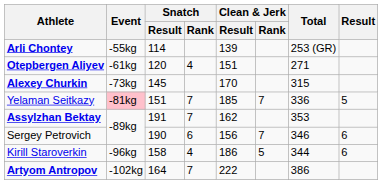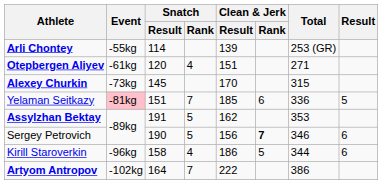 <table class="wikitable">
 <tr>
 <th rowspan="2">Athlete</th>
 <th rowspan="2">Event</th>
 <th colspan="2">Snatch</th>
 <th colspan="2">Clean & Jerk</th>
 <th rowspan="2">Total</th>
 <th rowspan="2">Result</th>
 </tr>
 <tr>
 <th>Result</th>
 <th>Rank</th>
 <th>Result</th>
 <th>Rank</th>
 </tr>
 <tr>
 <td><strong><a href='#'>Arli Chontey</a></strong></td>
 <td>-55kg</td>
 <td>114</td>
 <td></td>
 <td>139</td>
 <td></td>
 <td>253 (GR)</td>
 <td></td>
 </tr>
 <tr>
 <td><strong><a href='#'>Otepbergen Aliyev</a></strong></td>
 <td>-61kg</td>
 <td>120</td>
 <td>4</td>
 <td>151</td>
 <td></td>
 <td>271</td>
 <td></td>
 </tr>
 <tr>
 <td><strong><a href='#'>Alexey Churkin</a></strong></td>
 <td>-73kg</td>
 <td>145</td>
 <td></td>
 <td>170</td>
 <td></td>
 <td>315</td>
 <td></td>
 </tr>
 <tr>
 <td><a href='#'>Yelaman Seitkazy</a></td>
 <td style="background: pink;">-81kg</td>
 <td>151</td>
 <td>7</td>
 <td>185</td>
-<td>7</td>
+<td>6</td>
 <td>336</td>
 <td>5</td>
 </tr>
 <tr>
 <td><strong><a href='#'>Assylzhan Bektay</a></strong></td>
 <td rowspan="2">-89kg</td>
 <td>191</td>
-<td>7</td>
+<td>5</td>
 <td>162</td>
 <td></td>
 <td>353</td>
 <td></td>
 </tr>
 <tr>
 <td>Sergey Petrovich</td>
 <td>190</td>
-<td>6</td>
+<td>5</td>
 <td>156</td>
-<td>7</td>
+<td><strong>7</strong></td>
 <td>346</td>
 <td>6</td>
 </tr>
 <tr>
 <td><a href='#'>Kirill Staroverkin</a></td>
 <td>-96kg</td>
 <td>158</td>
 <td>4</td>
 <td>186</td>
 <td>5</td>
 <td>344</td>
 <td>6</td>
 </tr>
 <tr>
 <td><strong><a href='#'>Artyom Antropov</a></strong></td>
 <td>-102kg</td>
 <td>164</td>
 <td>7</td>
 <td>222</td>
 <td></td>
 <td>386</td>
 <td></td>
 </tr>
 </table>
